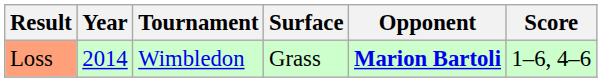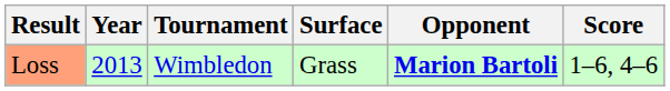 <table class="wikitable">
 <tr>
 <th>Result</th>
 <th>Year</th>
 <th>Tournament</th>
 <th>Surface</th>
 <th>Opponent</th>
 <th>Score</th>
 </tr>
 <tr bgcolor=#CCFFCC>
 <td bgcolor=#ffa07a>Loss</td>
-<td><a href='#'>2014</a></td>
+<td><a href='#'>2013</a></td>
 <td><a href='#'>Wimbledon</a></td>
 <td>Grass</td>
 <td><strong> <a href='#'>Marion Bartoli</a></strong></td>
 <td>1–6, 4–6</td>
 </tr>
 </table>
